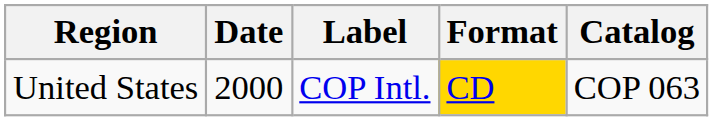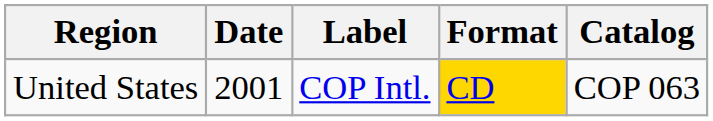 <table class="wikitable">
 <tr>
 <th>Region</th>
 <th>Date</th>
 <th>Label</th>
 <th>Format</th>
 <th>Catalog</th>
 </tr>
 <tr>
 <td>United States</td>
-<td>2000</td>
+<td>2001</td>
 <td><a href='#'>COP Intl.</a></td>
 <td style="background: gold;"><a href='#'>CD</a></td>
 <td>COP 063</td>
 </tr>
 </table>
